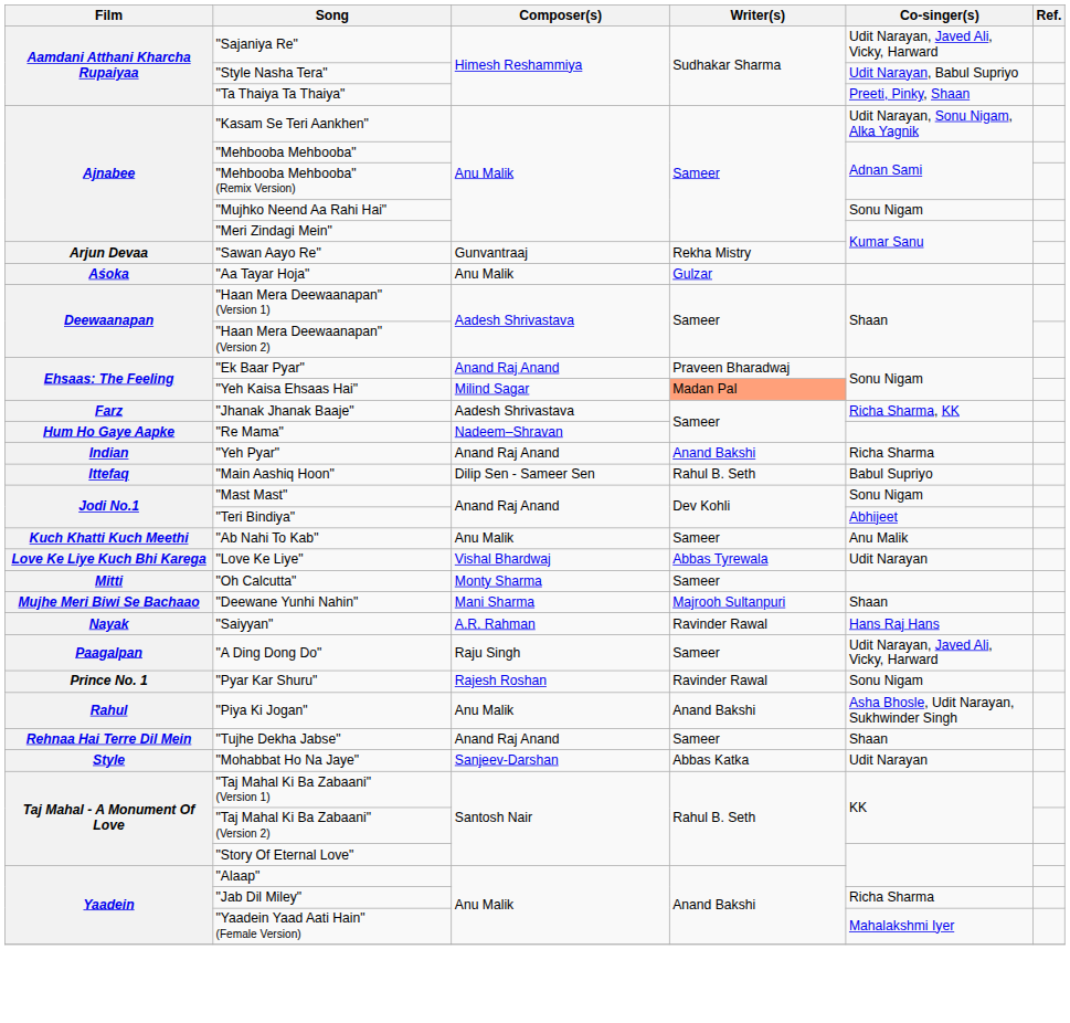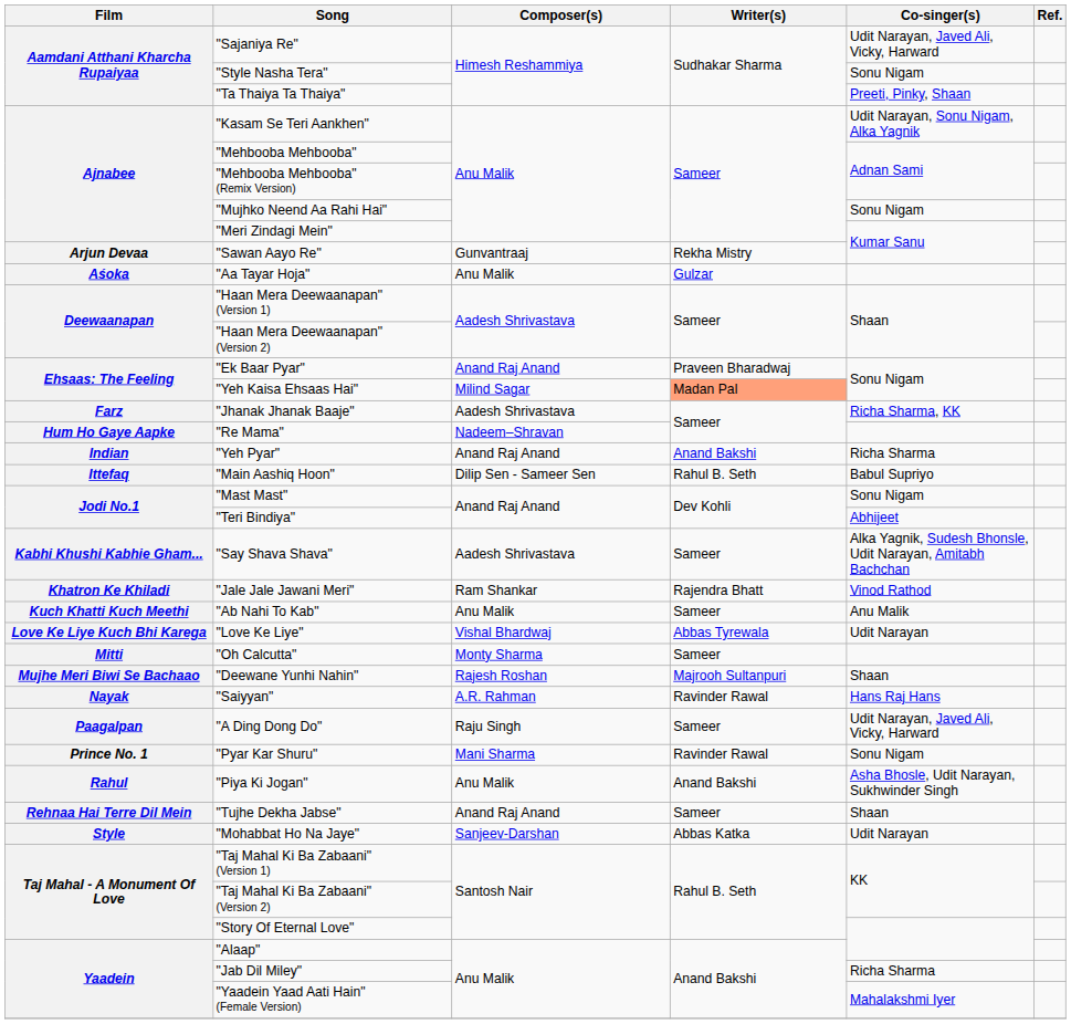 <table class="wikitable plainrowheaders" width="100%" textcolor:#000;">
 <tr>
 <th scope="col" width=20%><strong>Film</strong></th>
 <th scope="col" width=23%><strong>Song</strong></th>
 <th scope="col" width=21%><strong>Composer(s)</strong></th>
 <th scope="col" width=17%><strong>Writer(s)</strong></th>
 <th scope="col" width=18%><strong>Co-singer(s)</strong></th>
 <th scope="col" width=1%><strong>Ref.</strong></th>
 </tr>
 <tr>
 <th scope="row" rowspan="3"><em><a href='#'>Aamdani Atthani Kharcha Rupaiyaa</a></em></th>
 <td>"Sajaniya Re"</td>
 <td rowspan="3"><a href='#'>Himesh Reshammiya</a></td>
 <td rowspan="3">Sudhakar Sharma</td>
 <td>Udit Narayan, <a href='#'>Javed Ali</a>, Vicky, Harward</td>
 <td></td>
 </tr>
 <tr>
 <td>"Style Nasha Tera"</td>
-<td><a href='#'>Udit Narayan</a>, Babul Supriyo</td>
+<td>Sonu Nigam</td>
 <td></td>
 </tr>
 <tr>
 <td>"Ta Thaiya Ta Thaiya"</td>
 <td><a href='#'>Preeti, Pinky</a>, <a href='#'>Shaan</a></td>
 <td></td>
 </tr>
 <tr>
 <th scope="row" rowspan="5"><em><a href='#'>Ajnabee</a></em></th>
 <td>"Kasam Se Teri Aankhen"</td>
 <td rowspan="5"><a href='#'>Anu Malik</a></td>
 <td rowspan="5"><a href='#'>Sameer</a></td>
 <td>Udit Narayan, <a href='#'>Sonu Nigam</a>, <a href='#'>Alka Yagnik</a></td>
 <td></td>
 </tr>
 <tr>
 <td>"Mehbooba Mehbooba"</td>
 <td rowspan="2"><a href='#'>Adnan Sami</a></td>
 <td></td>
 </tr>
 <tr>
 <td>"Mehbooba Mehbooba"<br><small>(Remix Version)</small></td>
 <td></td>
 </tr>
 <tr>
 <td>"Mujhko Neend Aa Rahi Hai"</td>
 <td>Sonu Nigam</td>
 <td></td>
 </tr>
 <tr>
 <td>"Meri Zindagi Mein"</td>
 <td rowspan="2"><a href='#'>Kumar Sanu</a></td>
 <td></td>
 </tr>
 <tr>
 <th scope="row"><em>Arjun Devaa</em></th>
 <td>"Sawan Aayo Re"</td>
 <td>Gunvantraaj</td>
 <td>Rekha Mistry</td>
 <td></td>
 </tr>
 <tr>
 <th scope="row"><em><a href='#'>Aśoka</a></em></th>
 <td>"Aa Tayar Hoja"</td>
 <td>Anu Malik</td>
 <td><a href='#'>Gulzar</a></td>
 <td></td>
 <td></td>
 </tr>
 <tr>
 <th scope="row" rowspan="2"><em><a href='#'>Deewaanapan</a></em></th>
 <td>"Haan Mera Deewaanapan"<br><small>(Version 1)</small></td>
 <td rowspan="2"><a href='#'>Aadesh Shrivastava</a></td>
 <td rowspan="2">Sameer</td>
 <td rowspan="2">Shaan</td>
 <td></td>
 </tr>
 <tr>
 <td>"Haan Mera Deewaanapan"<br><small>(Version 2)</small></td>
 <td></td>
 </tr>
 <tr>
 <th scope="row" rowspan="2"><em><a href='#'>Ehsaas: The Feeling</a></em></th>
 <td>"Ek Baar Pyar"</td>
 <td><a href='#'>Anand Raj Anand</a></td>
 <td>Praveen Bharadwaj</td>
 <td rowspan="2">Sonu Nigam</td>
 <td></td>
 </tr>
 <tr>
 <td>"Yeh Kaisa Ehsaas Hai"</td>
 <td><a href='#'>Milind Sagar</a></td>
 <td style="background: lightsalmon;">Madan Pal</td>
 <td></td>
 </tr>
 <tr>
 <th scope="row"><em><a href='#'>Farz</a></em></th>
 <td>"Jhanak Jhanak Baaje"</td>
 <td>Aadesh Shrivastava</td>
 <td rowspan="2">Sameer</td>
 <td><a href='#'>Richa Sharma</a>, <a href='#'>KK</a></td>
 <td></td>
 </tr>
 <tr>
 <th scope="row"><em><a href='#'>Hum Ho Gaye Aapke</a></em></th>
 <td>"Re Mama"</td>
 <td><a href='#'>Nadeem–Shravan</a></td>
 <td></td>
 <td></td>
 </tr>
 <tr>
 <th scope="row"><em><a href='#'>Indian</a></em></th>
 <td>"Yeh Pyar"</td>
 <td>Anand Raj Anand</td>
 <td><a href='#'>Anand Bakshi</a></td>
 <td>Richa Sharma</td>
 <td></td>
 </tr>
 <tr>
 <th scope="row"><em><a href='#'>Ittefaq</a></em></th>
 <td>"Main Aashiq Hoon"</td>
 <td>Dilip Sen - Sameer Sen</td>
 <td>Rahul B. Seth</td>
 <td>Babul Supriyo</td>
 <td></td>
 </tr>
 <tr>
 <th scope="row" rowspan="2"><em><a href='#'>Jodi No.1</a></em></th>
 <td>"Mast Mast"</td>
 <td rowspan="2">Anand Raj Anand</td>
 <td rowspan="2">Dev Kohli</td>
 <td>Sonu Nigam</td>
 <td></td>
 </tr>
 <tr>
 <td>"Teri Bindiya"</td>
 <td><a href='#'>Abhijeet</a></td>
 <td></td>
 </tr>
 <tr>
+<th scope="row"><em><a href='#'>Kabhi Khushi Kabhie Gham...</a></em></th>
+<td>"Say Shava Shava"</td>
+<td>Aadesh Shrivastava</td>
+<td>Sameer</td>
+<td>Alka Yagnik, <a href='#'>Sudesh Bhonsle</a>, Udit Narayan, <a href='#'>Amitabh Bachchan</a></td>
+<td></td>
+</tr>
+<tr>
+<th scope="row"><em><a href='#'>Khatron Ke Khiladi</a></em></th>
+<td>"Jale Jale Jawani Meri"</td>
+<td>Ram Shankar</td>
+<td>Rajendra Bhatt</td>
+<td><a href='#'>Vinod Rathod</a></td>
+<td></td>
+</tr>
+<tr>
 <th scope="row"><em><a href='#'>Kuch Khatti Kuch Meethi</a></em></th>
 <td>"Ab Nahi To Kab"</td>
 <td>Anu Malik</td>
 <td>Sameer</td>
 <td>Anu Malik</td>
 <td></td>
 </tr>
 <tr>
 <th scope="row"><em><a href='#'>Love Ke Liye Kuch Bhi Karega</a></em></th>
 <td>"Love Ke Liye"</td>
 <td><a href='#'>Vishal Bhardwaj</a></td>
 <td><a href='#'>Abbas Tyrewala</a></td>
 <td>Udit Narayan</td>
 <td></td>
 </tr>
 <tr>
 <th scope="row"><em><a href='#'>Mitti</a></em></th>
 <td>"Oh Calcutta"</td>
 <td><a href='#'>Monty Sharma</a></td>
 <td>Sameer</td>
 <td></td>
 <td></td>
 </tr>
 <tr>
 <th scope="row"><em><a href='#'>Mujhe Meri Biwi Se Bachaao</a></em></th>
 <td>"Deewane Yunhi Nahin"</td>
-<td><a href='#'>Mani Sharma</a></td>
+<td><a href='#'>Rajesh Roshan</a></td>
 <td><a href='#'>Majrooh Sultanpuri</a></td>
 <td>Shaan</td>
 <td></td>
 </tr>
 <tr>
 <th scope="row"><em><a href='#'>Nayak</a></em></th>
 <td>"Saiyyan"</td>
 <td><a href='#'>A.R. Rahman</a></td>
 <td>Ravinder Rawal</td>
 <td><a href='#'>Hans Raj Hans</a></td>
 <td></td>
 </tr>
 <tr>
 <th scope="row"><em><a href='#'>Paagalpan</a></em></th>
 <td>"A Ding Dong Do"</td>
 <td>Raju Singh</td>
 <td>Sameer</td>
 <td>Udit Narayan, <a href='#'>Javed Ali</a>, Vicky, Harward</td>
 <td></td>
 </tr>
 <tr>
 <th scope="row"><em>Prince No. 1</em></th>
 <td>"Pyar Kar Shuru"</td>
-<td><a href='#'>Rajesh Roshan</a></td>
+<td><a href='#'>Mani Sharma</a></td>
 <td>Ravinder Rawal</td>
 <td>Sonu Nigam</td>
 <td></td>
 </tr>
 <tr>
 <th scope="row"><em><a href='#'>Rahul</a></em></th>
 <td>"Piya Ki Jogan"</td>
 <td>Anu Malik</td>
 <td>Anand Bakshi</td>
 <td><a href='#'>Asha Bhosle</a>, Udit Narayan, Sukhwinder Singh</td>
 <td></td>
 </tr>
 <tr>
 <th scope="row"><em><a href='#'>Rehnaa Hai Terre Dil Mein</a></em></th>
 <td>"Tujhe Dekha Jabse"</td>
 <td>Anand Raj Anand</td>
 <td>Sameer</td>
 <td>Shaan</td>
 <td></td>
 </tr>
 <tr>
 <th scope="row"><em><a href='#'>Style</a></em></th>
 <td>"Mohabbat Ho Na Jaye"</td>
 <td><a href='#'>Sanjeev-Darshan</a></td>
 <td>Abbas Katka</td>
 <td>Udit Narayan</td>
 <td></td>
 </tr>
 <tr>
 <th scope="row" rowspan="3"><em>Taj Mahal - A Monument Of Love</em></th>
 <td>"Taj Mahal Ki Ba Zabaani"<br><small>(Version 1)</small></td>
 <td rowspan="3">Santosh Nair</td>
 <td rowspan="3">Rahul B. Seth</td>
 <td rowspan="2">KK</td>
 <td></td>
 </tr>
 <tr>
 <td>"Taj Mahal Ki Ba Zabaani"<br><small>(Version 2)</small></td>
 <td></td>
 </tr>
 <tr>
 <td>"Story Of Eternal Love"</td>
 <td rowspan="2"></td>
 <td></td>
 </tr>
 <tr>
 <th scope="row" rowspan="3"><em><a href='#'>Yaadein</a></em></th>
 <td>"Alaap"</td>
 <td rowspan="3">Anu Malik</td>
 <td rowspan="3">Anand Bakshi</td>
 <td></td>
 </tr>
 <tr>
 <td>"Jab Dil Miley"</td>
 <td>Richa Sharma</td>
 <td></td>
 </tr>
 <tr>
 <td>"Yaadein Yaad Aati Hain"<br><small>(Female Version)</small></td>
 <td><a href='#'>Mahalakshmi Iyer</a></td>
 <td></td>
 </tr>
 <tr>
 </tr>
 </table>
